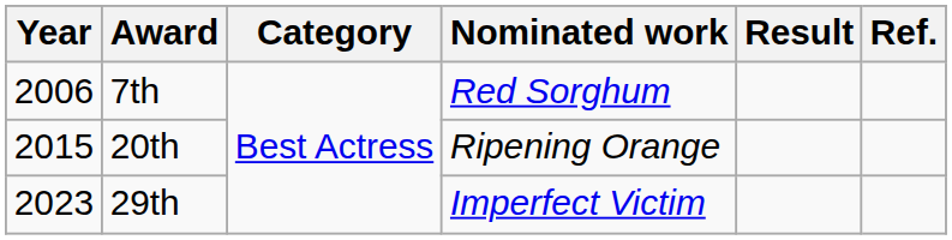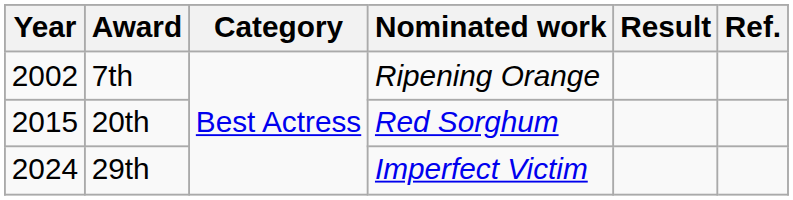 <table class="wikitable">
 <tr>
 <th>Year</th>
 <th>Award</th>
 <th>Category</th>
 <th>Nominated work</th>
 <th>Result</th>
 <th>Ref.</th>
 </tr>
 <tr>
-<td>2006</td>
+<td>2002</td>
 <td>7th</td>
 <td rowspan=3><a href='#'>Best Actress</a></td>
-<td><em><a href='#'>Red Sorghum</a></em></td>
+<td><em>Ripening Orange</em></td>
 <td></td>
 <td></td>
 </tr>
 <tr>
 <td>2015</td>
 <td>20th</td>
-<td><em>Ripening Orange</em></td>
+<td><em><a href='#'>Red Sorghum</a></em></td>
 <td></td>
 <td></td>
 </tr>
 <tr>
-<td>2023</td>
+<td>2024</td>
 <td>29th</td>
 <td><em><a href='#'>Imperfect Victim</a></em></td>
 <td></td>
 <td></td>
 </tr>
 </table>
